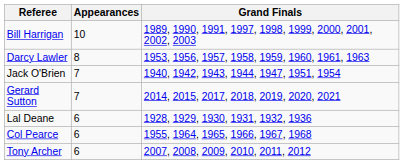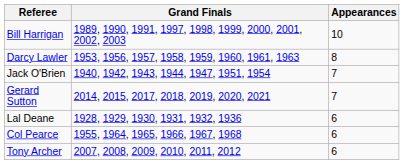 <table class="wikitable">
 <tr>
 <th>Referee</th>
+<th>Grand Finals</th>
 <th>Appearances</th>
-<th>Grand Finals</th>
 </tr>
 <tr>
 <td><a href='#'>Bill Harrigan</a></td>
+<td><a href='#'>1989</a>, <a href='#'>1990</a>, <a href='#'>1991</a>, <a href='#'>1997</a>, <a href='#'>1998</a>, <a href='#'>1999</a>, <a href='#'>2000</a>, <a href='#'>2001</a>, <a href='#'>2002</a>, <a href='#'>2003</a></td>
 <td>10</td>
-<td><a href='#'>1989</a>, <a href='#'>1990</a>, <a href='#'>1991</a>, <a href='#'>1997</a>, <a href='#'>1998</a>, <a href='#'>1999</a>, <a href='#'>2000</a>, <a href='#'>2001</a>, <a href='#'>2002</a>, <a href='#'>2003</a></td>
 </tr>
 <tr>
 <td><a href='#'>Darcy Lawler</a></td>
+<td><a href='#'>1953</a>, <a href='#'>1956</a>, <a href='#'>1957</a>, <a href='#'>1958</a>, <a href='#'>1959</a>, <a href='#'>1960</a>, <a href='#'>1961</a>, <a href='#'>1963</a></td>
 <td>8</td>
-<td><a href='#'>1953</a>, <a href='#'>1956</a>, <a href='#'>1957</a>, <a href='#'>1958</a>, <a href='#'>1959</a>, <a href='#'>1960</a>, <a href='#'>1961</a>, <a href='#'>1963</a></td>
 </tr>
 <tr>
 <td>Jack O'Brien</td>
+<td><a href='#'>1940</a>, <a href='#'>1942</a>, <a href='#'>1943</a>, <a href='#'>1944</a>, <a href='#'>1947</a>, <a href='#'>1951</a>, <a href='#'>1954</a></td>
 <td>7</td>
-<td><a href='#'>1940</a>, <a href='#'>1942</a>, <a href='#'>1943</a>, <a href='#'>1944</a>, <a href='#'>1947</a>, <a href='#'>1951</a>, <a href='#'>1954</a></td>
 </tr>
 <tr>
 <td><a href='#'>Gerard Sutton</a></td>
+<td><a href='#'>2014</a>, <a href='#'>2015</a>, <a href='#'>2017</a>, <a href='#'>2018</a>, <a href='#'>2019</a>, <a href='#'>2020</a>, <a href='#'>2021</a></td>
 <td>7</td>
-<td><a href='#'>2014</a>, <a href='#'>2015</a>, <a href='#'>2017</a>, <a href='#'>2018</a>, <a href='#'>2019</a>, <a href='#'>2020</a>, <a href='#'>2021</a></td>
 </tr>
 <tr>
 <td>Lal Deane</td>
+<td><a href='#'>1928</a>, <a href='#'>1929</a>, <a href='#'>1930</a>, <a href='#'>1931</a>, <a href='#'>1932</a>, <a href='#'>1936</a></td>
 <td>6</td>
-<td><a href='#'>1928</a>, <a href='#'>1929</a>, <a href='#'>1930</a>, <a href='#'>1931</a>, <a href='#'>1932</a>, <a href='#'>1936</a></td>
 </tr>
 <tr>
 <td><a href='#'>Col Pearce</a></td>
+<td><a href='#'>1955</a>, <a href='#'>1964</a>, <a href='#'>1965</a>, <a href='#'>1966</a>, <a href='#'>1967</a>, <a href='#'>1968</a></td>
 <td>6</td>
-<td><a href='#'>1955</a>, <a href='#'>1964</a>, <a href='#'>1965</a>, <a href='#'>1966</a>, <a href='#'>1967</a>, <a href='#'>1968</a></td>
 </tr>
 <tr>
 <td><a href='#'>Tony Archer</a></td>
+<td><a href='#'>2007</a>, <a href='#'>2008</a>, <a href='#'>2009</a>, <a href='#'>2010</a>, <a href='#'>2011</a>, <a href='#'>2012</a></td>
 <td>6</td>
-<td><a href='#'>2007</a>, <a href='#'>2008</a>, <a href='#'>2009</a>, <a href='#'>2010</a>, <a href='#'>2011</a>, <a href='#'>2012</a></td>
 </tr>
 </table>
